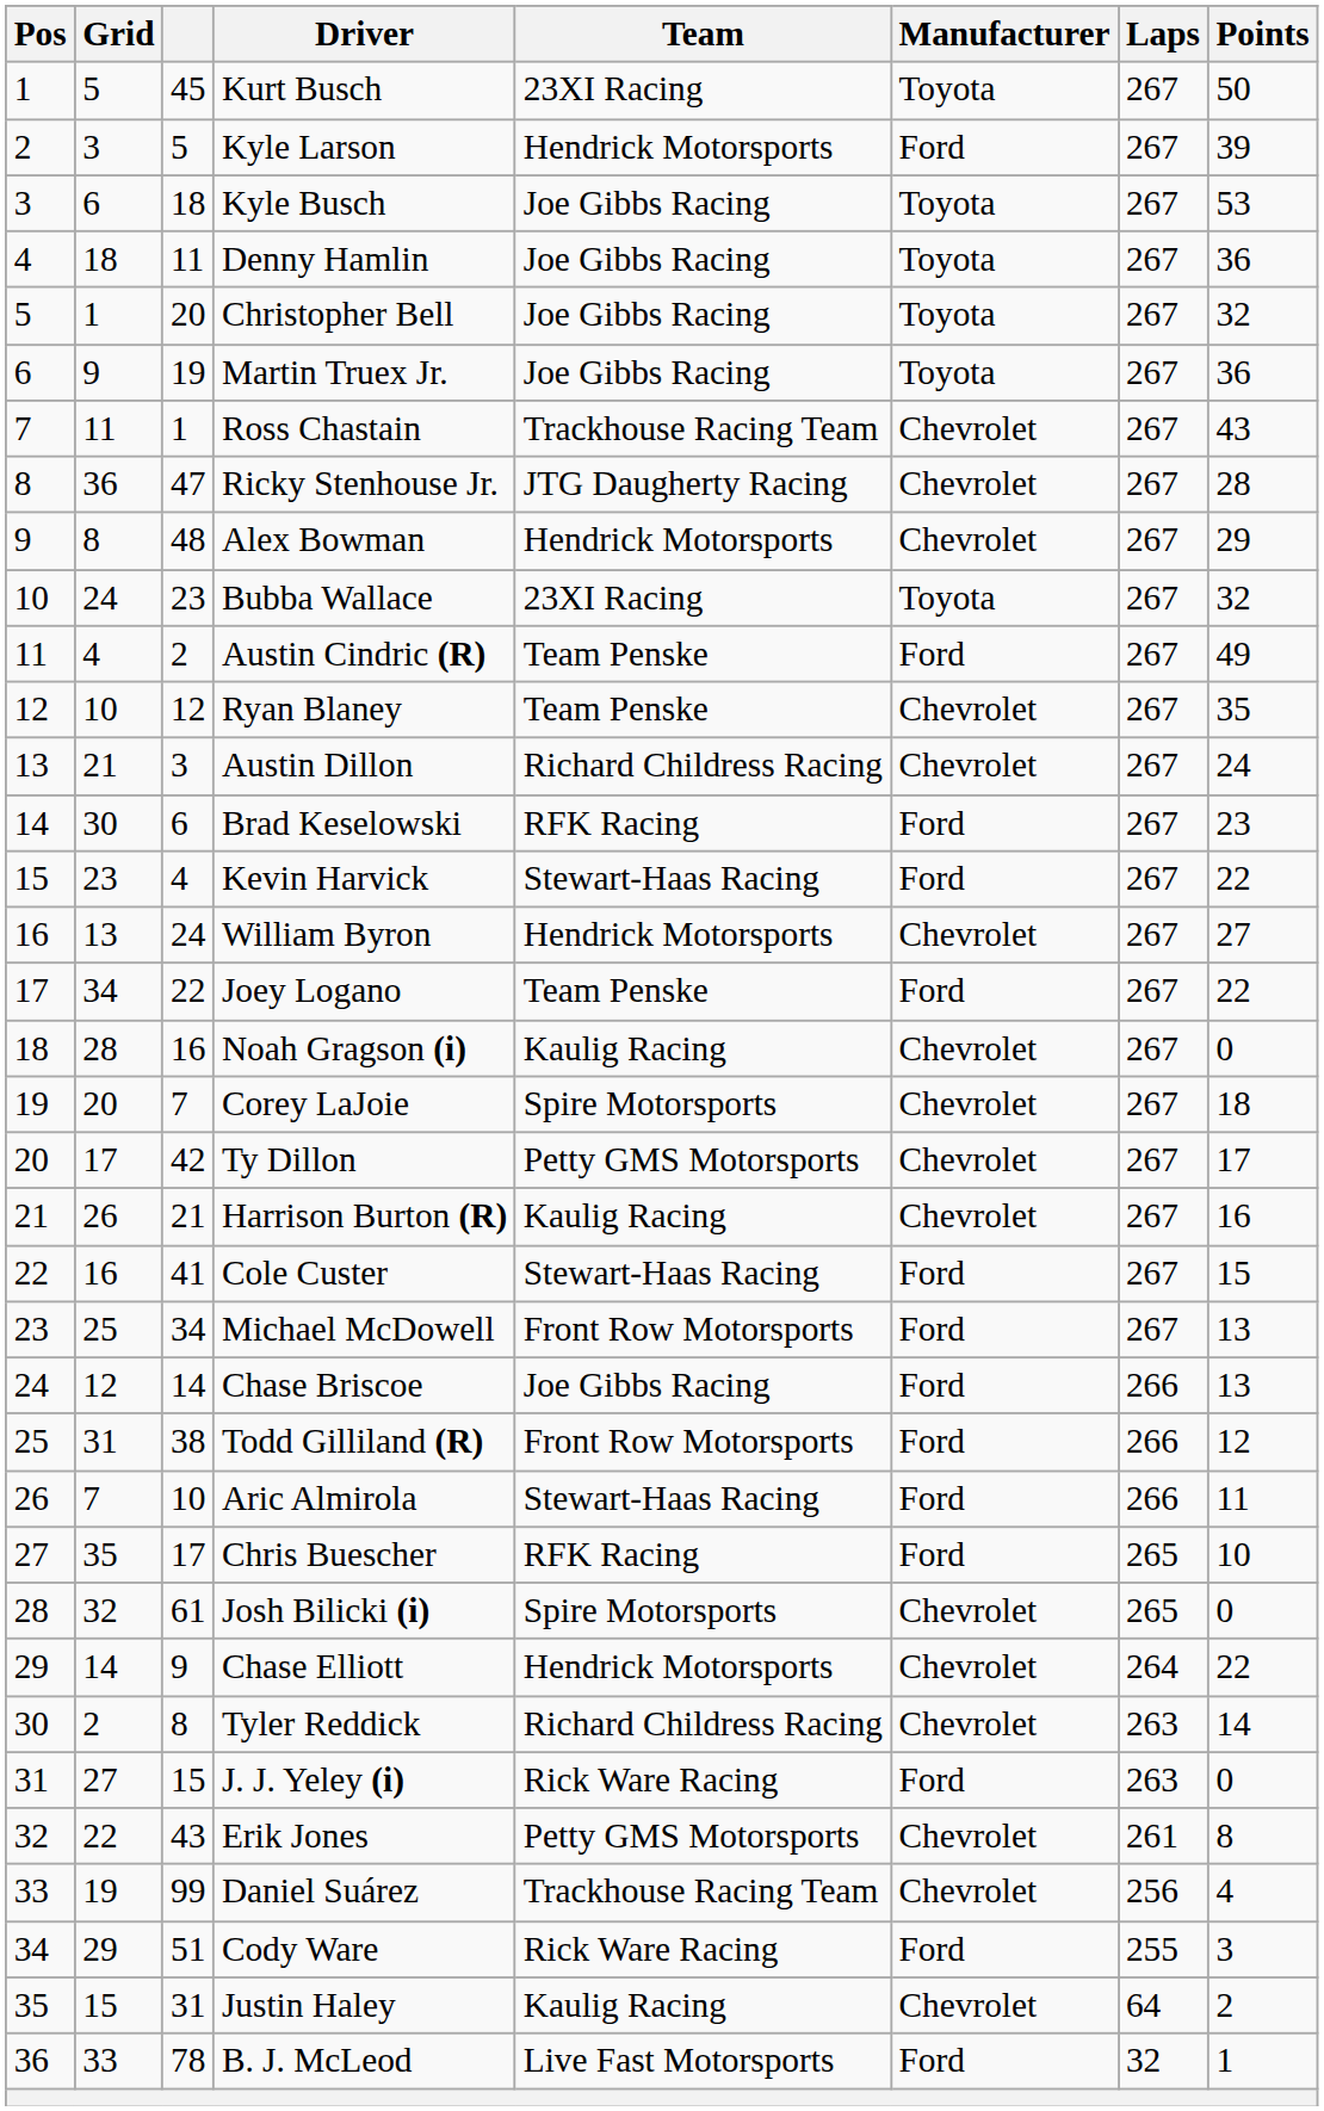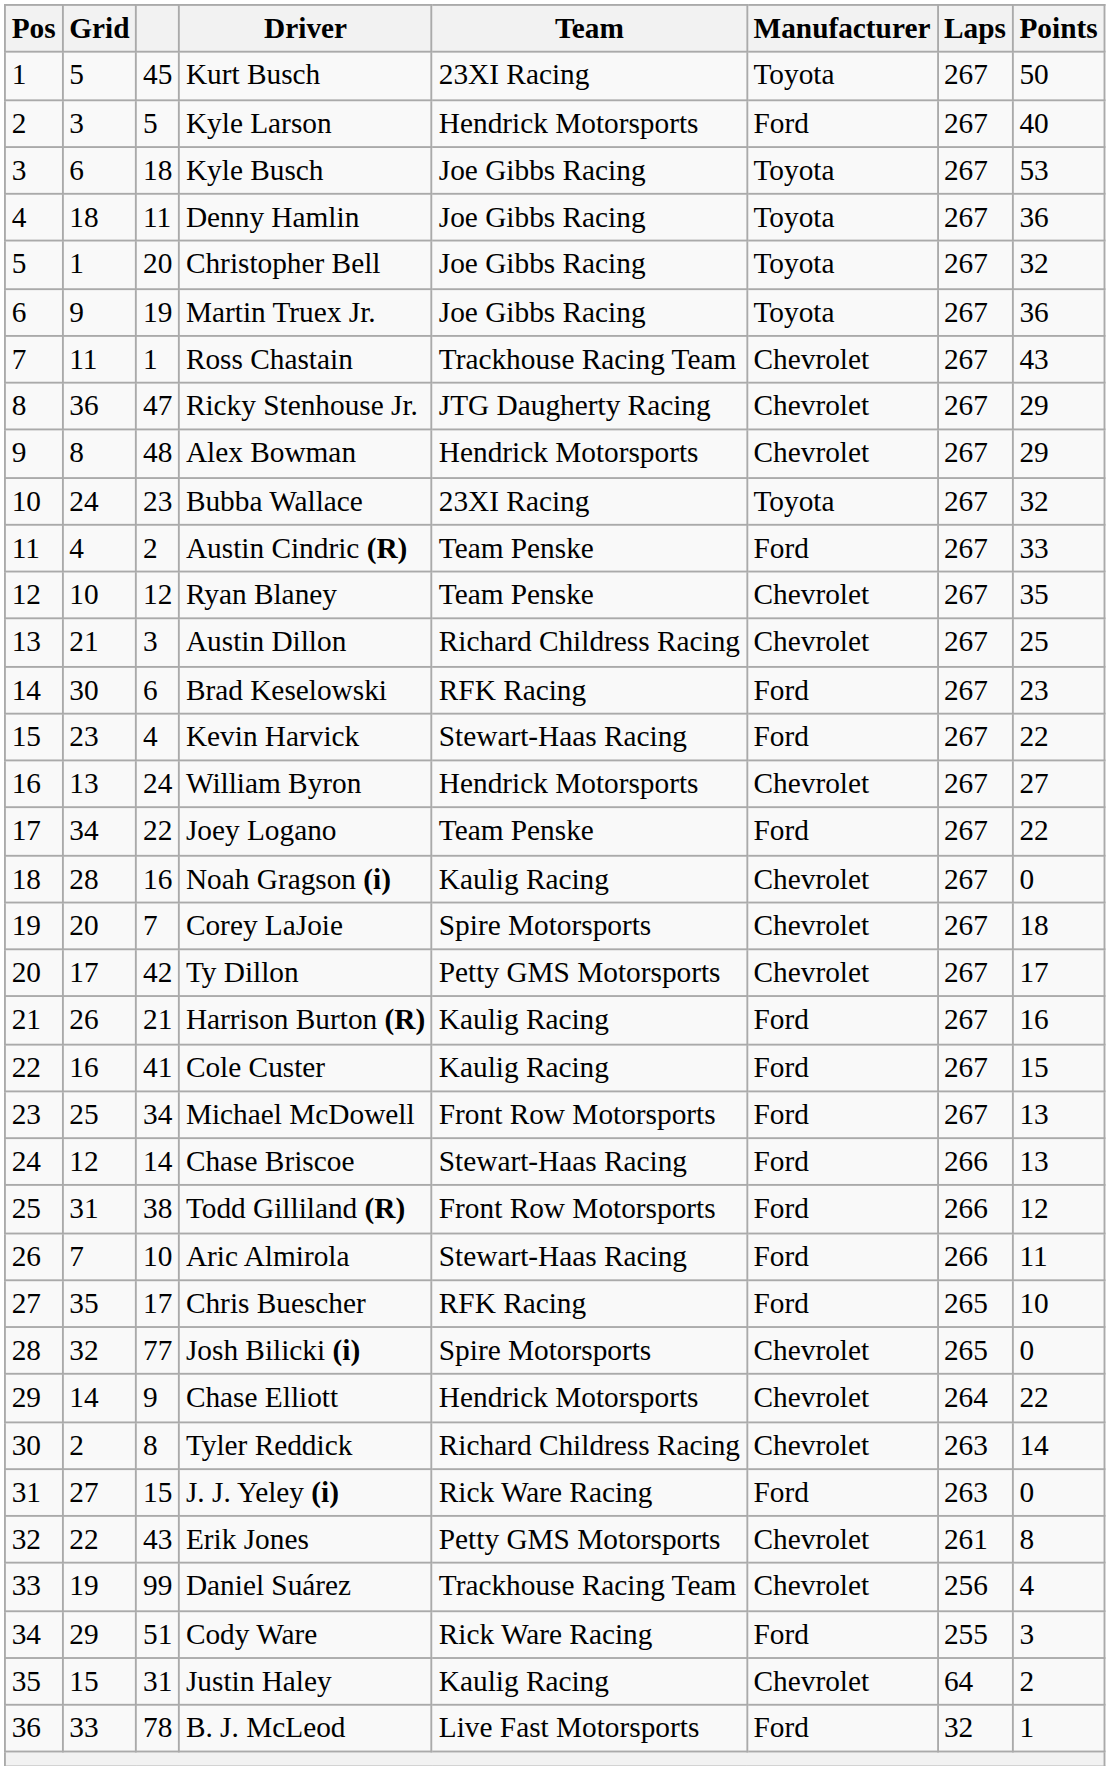 <table class="wikitable" style="font-size:98%">
 <tr>
 <th>Pos</th>
 <th>Grid</th>
 <th></th>
 <th>Driver</th>
 <th>Team</th>
 <th>Manufacturer</th>
 <th>Laps</th>
 <th>Points</th>
 </tr>
 <tr>
 <td>1</td>
 <td>5</td>
 <td>45</td>
 <td>Kurt Busch</td>
 <td>23XI Racing</td>
 <td>Toyota</td>
 <td>267</td>
 <td>50</td>
 </tr>
 <tr>
 <td>2</td>
 <td>3</td>
 <td>5</td>
 <td>Kyle Larson</td>
 <td>Hendrick Motorsports</td>
 <td>Ford</td>
 <td>267</td>
-<td>39</td>
+<td>40</td>
 </tr>
 <tr>
 <td>3</td>
 <td>6</td>
 <td>18</td>
 <td>Kyle Busch</td>
 <td>Joe Gibbs Racing</td>
 <td>Toyota</td>
 <td>267</td>
 <td>53</td>
 </tr>
 <tr>
 <td>4</td>
 <td>18</td>
 <td>11</td>
 <td>Denny Hamlin</td>
 <td>Joe Gibbs Racing</td>
 <td>Toyota</td>
 <td>267</td>
 <td>36</td>
 </tr>
 <tr>
 <td>5</td>
 <td>1</td>
 <td>20</td>
 <td>Christopher Bell</td>
 <td>Joe Gibbs Racing</td>
 <td>Toyota</td>
 <td>267</td>
 <td>32</td>
 </tr>
 <tr>
 <td>6</td>
 <td>9</td>
 <td>19</td>
 <td>Martin Truex Jr.</td>
 <td>Joe Gibbs Racing</td>
 <td>Toyota</td>
 <td>267</td>
 <td>36</td>
 </tr>
 <tr>
 <td>7</td>
 <td>11</td>
 <td>1</td>
 <td>Ross Chastain</td>
 <td>Trackhouse Racing Team</td>
 <td>Chevrolet</td>
 <td>267</td>
 <td>43</td>
 </tr>
 <tr>
 <td>8</td>
 <td>36</td>
 <td>47</td>
 <td>Ricky Stenhouse Jr.</td>
 <td>JTG Daugherty Racing</td>
 <td>Chevrolet</td>
 <td>267</td>
-<td>28</td>
+<td>29</td>
 </tr>
 <tr>
 <td>9</td>
 <td>8</td>
 <td>48</td>
 <td>Alex Bowman</td>
 <td>Hendrick Motorsports</td>
 <td>Chevrolet</td>
 <td>267</td>
 <td>29</td>
 </tr>
 <tr>
 <td>10</td>
 <td>24</td>
 <td>23</td>
 <td>Bubba Wallace</td>
 <td>23XI Racing</td>
 <td>Toyota</td>
 <td>267</td>
 <td>32</td>
 </tr>
 <tr>
 <td>11</td>
 <td>4</td>
 <td>2</td>
 <td>Austin Cindric <strong>(R)</strong></td>
 <td>Team Penske</td>
 <td>Ford</td>
 <td>267</td>
-<td>49</td>
+<td>33</td>
 </tr>
 <tr>
 <td>12</td>
 <td>10</td>
 <td>12</td>
 <td>Ryan Blaney</td>
 <td>Team Penske</td>
 <td>Chevrolet</td>
 <td>267</td>
 <td>35</td>
 </tr>
 <tr>
 <td>13</td>
 <td>21</td>
 <td>3</td>
 <td>Austin Dillon</td>
 <td>Richard Childress Racing</td>
 <td>Chevrolet</td>
 <td>267</td>
-<td>24</td>
+<td>25</td>
 </tr>
 <tr>
 <td>14</td>
 <td>30</td>
 <td>6</td>
 <td>Brad Keselowski</td>
 <td>RFK Racing</td>
 <td>Ford</td>
 <td>267</td>
 <td>23</td>
 </tr>
 <tr>
 <td>15</td>
 <td>23</td>
 <td>4</td>
 <td>Kevin Harvick</td>
 <td>Stewart-Haas Racing</td>
 <td>Ford</td>
 <td>267</td>
 <td>22</td>
 </tr>
 <tr>
 <td>16</td>
 <td>13</td>
 <td>24</td>
 <td>William Byron</td>
 <td>Hendrick Motorsports</td>
 <td>Chevrolet</td>
 <td>267</td>
 <td>27</td>
 </tr>
 <tr>
 <td>17</td>
 <td>34</td>
 <td>22</td>
 <td>Joey Logano</td>
 <td>Team Penske</td>
 <td>Ford</td>
 <td>267</td>
 <td>22</td>
 </tr>
 <tr>
 <td>18</td>
 <td>28</td>
 <td>16</td>
 <td>Noah Gragson <strong>(i)</strong></td>
 <td>Kaulig Racing</td>
 <td>Chevrolet</td>
 <td>267</td>
 <td>0</td>
 </tr>
 <tr>
 <td>19</td>
 <td>20</td>
 <td>7</td>
 <td>Corey LaJoie</td>
 <td>Spire Motorsports</td>
 <td>Chevrolet</td>
 <td>267</td>
 <td>18</td>
 </tr>
 <tr>
 <td>20</td>
 <td>17</td>
 <td>42</td>
 <td>Ty Dillon</td>
 <td>Petty GMS Motorsports</td>
 <td>Chevrolet</td>
 <td>267</td>
 <td>17</td>
 </tr>
 <tr>
 <td>21</td>
 <td>26</td>
 <td>21</td>
 <td>Harrison Burton <strong>(R)</strong></td>
 <td>Kaulig Racing</td>
-<td>Chevrolet</td>
+<td>Ford</td>
 <td>267</td>
 <td>16</td>
 </tr>
 <tr>
 <td>22</td>
 <td>16</td>
 <td>41</td>
 <td>Cole Custer</td>
-<td>Stewart-Haas Racing</td>
+<td>Kaulig Racing</td>
 <td>Ford</td>
 <td>267</td>
 <td>15</td>
 </tr>
 <tr>
 <td>23</td>
 <td>25</td>
 <td>34</td>
 <td>Michael McDowell</td>
 <td>Front Row Motorsports</td>
 <td>Ford</td>
 <td>267</td>
 <td>13</td>
 </tr>
 <tr>
 <td>24</td>
 <td>12</td>
 <td>14</td>
 <td>Chase Briscoe</td>
-<td>Joe Gibbs Racing</td>
+<td>Stewart-Haas Racing</td>
 <td>Ford</td>
 <td>266</td>
 <td>13</td>
 </tr>
 <tr>
 <td>25</td>
 <td>31</td>
 <td>38</td>
 <td>Todd Gilliland <strong>(R)</strong></td>
 <td>Front Row Motorsports</td>
 <td>Ford</td>
 <td>266</td>
 <td>12</td>
 </tr>
 <tr>
 <td>26</td>
 <td>7</td>
 <td>10</td>
 <td>Aric Almirola</td>
 <td>Stewart-Haas Racing</td>
 <td>Ford</td>
 <td>266</td>
 <td>11</td>
 </tr>
 <tr>
 <td>27</td>
 <td>35</td>
 <td>17</td>
 <td>Chris Buescher</td>
 <td>RFK Racing</td>
 <td>Ford</td>
 <td>265</td>
 <td>10</td>
 </tr>
 <tr>
 <td>28</td>
 <td>32</td>
-<td>61</td>
+<td>77</td>
 <td>Josh Bilicki <strong>(i)</strong></td>
 <td>Spire Motorsports</td>
 <td>Chevrolet</td>
 <td>265</td>
 <td>0</td>
 </tr>
 <tr>
 <td>29</td>
 <td>14</td>
 <td>9</td>
 <td>Chase Elliott</td>
 <td>Hendrick Motorsports</td>
 <td>Chevrolet</td>
 <td>264</td>
 <td>22</td>
 </tr>
 <tr>
 <td>30</td>
 <td>2</td>
 <td>8</td>
 <td>Tyler Reddick</td>
 <td>Richard Childress Racing</td>
 <td>Chevrolet</td>
 <td>263</td>
 <td>14</td>
 </tr>
 <tr>
 <td>31</td>
 <td>27</td>
 <td>15</td>
 <td>J. J. Yeley <strong>(i)</strong></td>
 <td>Rick Ware Racing</td>
 <td>Ford</td>
 <td>263</td>
 <td>0</td>
 </tr>
 <tr>
 <td>32</td>
 <td>22</td>
 <td>43</td>
 <td>Erik Jones</td>
 <td>Petty GMS Motorsports</td>
 <td>Chevrolet</td>
 <td>261</td>
 <td>8</td>
 </tr>
 <tr>
 <td>33</td>
 <td>19</td>
 <td>99</td>
 <td>Daniel Suárez</td>
 <td>Trackhouse Racing Team</td>
 <td>Chevrolet</td>
 <td>256</td>
 <td>4</td>
 </tr>
 <tr>
 <td>34</td>
 <td>29</td>
 <td>51</td>
 <td>Cody Ware</td>
 <td>Rick Ware Racing</td>
 <td>Ford</td>
 <td>255</td>
 <td>3</td>
 </tr>
 <tr>
 <td>35</td>
 <td>15</td>
 <td>31</td>
 <td>Justin Haley</td>
 <td>Kaulig Racing</td>
 <td>Chevrolet</td>
 <td>64</td>
 <td>2</td>
 </tr>
 <tr>
 <td>36</td>
 <td>33</td>
 <td>78</td>
 <td>B. J. McLeod</td>
 <td>Live Fast Motorsports</td>
 <td>Ford</td>
 <td>32</td>
 <td>1</td>
 </tr>
 <tr>
 <th colspan="8"></th>
 </tr>
 </table>
